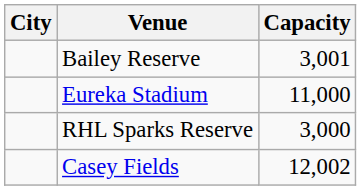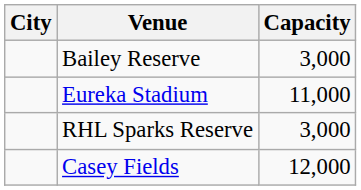 <table class="wikitable">
 <tr>
 <th>City </th>
 <th>Venue </th>
 <th>Capacity</th>
 </tr>
 <tr>
 <td></td>
 <td>Bailey Reserve</td>
-<td align=right>3,001</td>
+<td align=right>3,000</td>
 </tr>
 <tr>
 <td></td>
 <td><a href='#'>Eureka Stadium</a></td>
 <td align=right>11,000</td>
 </tr>
 <tr>
 <td></td>
 <td>RHL Sparks Reserve</td>
 <td align=right>3,000</td>
 </tr>
 <tr>
 <td></td>
 <td><a href='#'>Casey Fields</a></td>
-<td align=right>12,002</td>
+<td align=right>12,000</td>
 </tr>
 </table>
